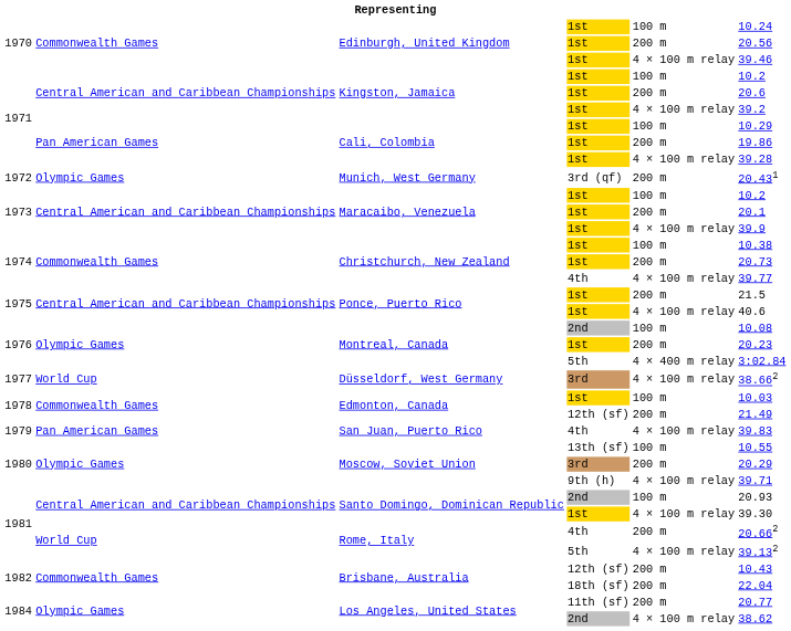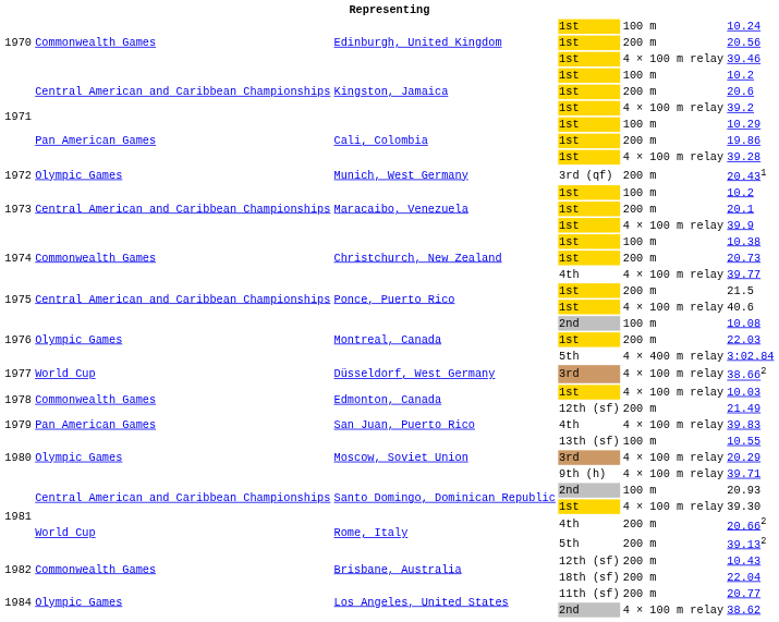 <table>
 <tr>
 <th colspan="6">Representing </th>
 </tr>
 <tr>
 <td rowspan=3>1970</td>
 <td rowspan=3><a href='#'>Commonwealth Games</a></td>
 <td rowspan=3><a href='#'>Edinburgh, United Kingdom</a></td>
 <td bgcolor=gold>1st</td>
 <td>100 m</td>
 <td><a href='#'>10.24</a></td>
 </tr>
 <tr>
 <td bgcolor=gold>1st</td>
 <td>200 m</td>
 <td><a href='#'>20.56</a></td>
 </tr>
 <tr>
 <td bgcolor=gold>1st</td>
 <td>4 × 100 m relay</td>
 <td><a href='#'>39.46</a></td>
 </tr>
 <tr>
 <td rowspan=6>1971</td>
 <td rowspan=3><a href='#'>Central American and Caribbean Championships</a></td>
 <td rowspan=3><a href='#'>Kingston, Jamaica</a></td>
 <td bgcolor=gold>1st</td>
 <td>100 m</td>
 <td><a href='#'>10.2</a></td>
 </tr>
 <tr>
 <td bgcolor=gold>1st</td>
 <td>200 m</td>
 <td><a href='#'>20.6</a></td>
 </tr>
 <tr>
 <td bgcolor=gold>1st</td>
 <td>4 × 100 m relay</td>
 <td><a href='#'>39.2</a></td>
 </tr>
 <tr>
 <td rowspan=3><a href='#'>Pan American Games</a></td>
 <td rowspan=3><a href='#'>Cali, Colombia</a></td>
 <td bgcolor=gold>1st</td>
 <td>100 m</td>
 <td><a href='#'>10.29</a></td>
 </tr>
 <tr>
 <td bgcolor=gold>1st</td>
 <td>200 m</td>
 <td><a href='#'>19.86</a></td>
 </tr>
 <tr>
 <td bgcolor=gold>1st</td>
 <td>4 × 100 m relay</td>
 <td><a href='#'>39.28</a></td>
 </tr>
 <tr>
 <td>1972</td>
 <td><a href='#'>Olympic Games</a></td>
 <td><a href='#'>Munich, West Germany</a></td>
 <td>3rd (qf)</td>
 <td>200 m</td>
 <td><a href='#'>20.43</a><sup>1</sup></td>
 </tr>
 <tr>
 <td rowspan=3>1973</td>
 <td rowspan=3><a href='#'>Central American and Caribbean Championships</a></td>
 <td rowspan=3><a href='#'>Maracaibo, Venezuela</a></td>
 <td bgcolor=gold>1st</td>
 <td>100 m</td>
 <td><a href='#'>10.2</a></td>
 </tr>
 <tr>
 <td bgcolor=gold>1st</td>
 <td>200 m</td>
 <td><a href='#'>20.1</a></td>
 </tr>
 <tr>
 <td bgcolor=gold>1st</td>
 <td>4 × 100 m relay</td>
 <td><a href='#'>39.9</a></td>
 </tr>
 <tr>
 <td rowspan=3>1974</td>
 <td rowspan=3><a href='#'>Commonwealth Games</a></td>
 <td rowspan=3><a href='#'>Christchurch, New Zealand</a></td>
 <td bgcolor=gold>1st</td>
 <td>100 m</td>
 <td><a href='#'>10.38</a></td>
 </tr>
 <tr>
 <td bgcolor=gold>1st</td>
 <td>200 m</td>
 <td><a href='#'>20.73</a></td>
 </tr>
 <tr>
 <td>4th</td>
 <td>4 × 100 m relay</td>
 <td><a href='#'>39.77</a></td>
 </tr>
 <tr>
 <td rowspan=2>1975</td>
 <td rowspan=2><a href='#'>Central American and Caribbean Championships</a></td>
 <td rowspan=2><a href='#'>Ponce, Puerto Rico</a></td>
 <td bgcolor=gold>1st</td>
 <td>200 m</td>
 <td>21.5</td>
 </tr>
 <tr>
 <td bgcolor=gold>1st</td>
 <td>4 × 100 m relay</td>
 <td>40.6</td>
 </tr>
 <tr>
 <td rowspan=3>1976</td>
 <td rowspan=3><a href='#'>Olympic Games</a></td>
 <td rowspan=3><a href='#'>Montreal, Canada</a></td>
 <td bgcolor=silver>2nd</td>
 <td>100 m</td>
 <td><a href='#'>10.08</a></td>
 </tr>
 <tr>
 <td bgcolor=gold>1st</td>
 <td>200 m</td>
-<td><a href='#'>20.23</a></td>
+<td><a href='#'>22.03</a></td>
 </tr>
 <tr>
 <td>5th</td>
 <td>4 × 400 m relay</td>
 <td><a href='#'>3:02.84</a></td>
 </tr>
 <tr>
 <td>1977</td>
 <td><a href='#'>World Cup</a></td>
 <td><a href='#'>Düsseldorf, West Germany</a></td>
 <td bgcolor=cc9966>3rd</td>
 <td>4 × 100 m relay</td>
 <td><a href='#'>38.66</a><sup>2</sup></td>
 </tr>
 <tr>
 <td rowspan=2>1978</td>
 <td rowspan=2><a href='#'>Commonwealth Games</a></td>
 <td rowspan=2><a href='#'>Edmonton, Canada</a></td>
 <td bgcolor=gold>1st</td>
-<td>100 m</td>
+<td>4 × 100 m relay</td>
 <td><a href='#'>10.03</a></td>
 </tr>
 <tr>
 <td>12th (sf)</td>
 <td>200 m</td>
 <td><a href='#'>21.49</a></td>
 </tr>
 <tr>
 <td>1979</td>
 <td><a href='#'>Pan American Games</a></td>
 <td><a href='#'>San Juan, Puerto Rico</a></td>
 <td>4th</td>
 <td>4 × 100 m relay</td>
 <td><a href='#'>39.83</a></td>
 </tr>
 <tr>
 <td rowspan=3>1980</td>
 <td rowspan=3><a href='#'>Olympic Games</a></td>
 <td rowspan=3><a href='#'>Moscow, Soviet Union</a></td>
 <td>13th (sf)</td>
 <td>100 m</td>
 <td><a href='#'>10.55</a></td>
 </tr>
 <tr>
 <td bgcolor=cc9966>3rd</td>
-<td>200 m</td>
+<td>4 × 100 m relay</td>
 <td><a href='#'>20.29</a></td>
 </tr>
 <tr>
 <td>9th (h)</td>
 <td>4 × 100 m relay</td>
 <td><a href='#'>39.71</a></td>
 </tr>
 <tr>
 <td rowspan=4>1981</td>
 <td rowspan=2><a href='#'>Central American and Caribbean Championships</a></td>
 <td rowspan=2><a href='#'>Santo Domingo, Dominican Republic</a></td>
 <td bgcolor=silver>2nd</td>
 <td>100 m</td>
 <td>20.93</td>
 </tr>
 <tr>
 <td bgcolor=gold>1st</td>
 <td>4 × 100 m relay</td>
 <td>39.30</td>
 </tr>
 <tr>
 <td rowspan=2><a href='#'>World Cup</a></td>
 <td rowspan=2><a href='#'>Rome, Italy</a></td>
 <td>4th</td>
 <td>200 m</td>
 <td><a href='#'>20.66</a><sup>2</sup></td>
 </tr>
 <tr>
 <td>5th</td>
-<td>4 × 100 m relay</td>
+<td>200 m</td>
 <td><a href='#'>39.13</a><sup>2</sup></td>
 </tr>
 <tr>
 <td rowspan=2>1982</td>
 <td rowspan=2><a href='#'>Commonwealth Games</a></td>
 <td rowspan=2><a href='#'>Brisbane, Australia</a></td>
 <td>12th (sf)</td>
 <td>200 m</td>
 <td><a href='#'>10.43</a></td>
 </tr>
 <tr>
 <td>18th (sf)</td>
 <td>200 m</td>
 <td><a href='#'>22.04</a></td>
 </tr>
 <tr>
 <td rowspan=2>1984</td>
 <td rowspan=2><a href='#'>Olympic Games</a></td>
 <td rowspan=2><a href='#'>Los Angeles, United States</a></td>
 <td>11th (sf)</td>
 <td>200 m</td>
 <td><a href='#'>20.77</a></td>
 </tr>
 <tr>
 <td bgcolor=silver>2nd</td>
 <td>4 × 100 m relay</td>
 <td><a href='#'>38.62</a></td>
 </tr>
 </table>
